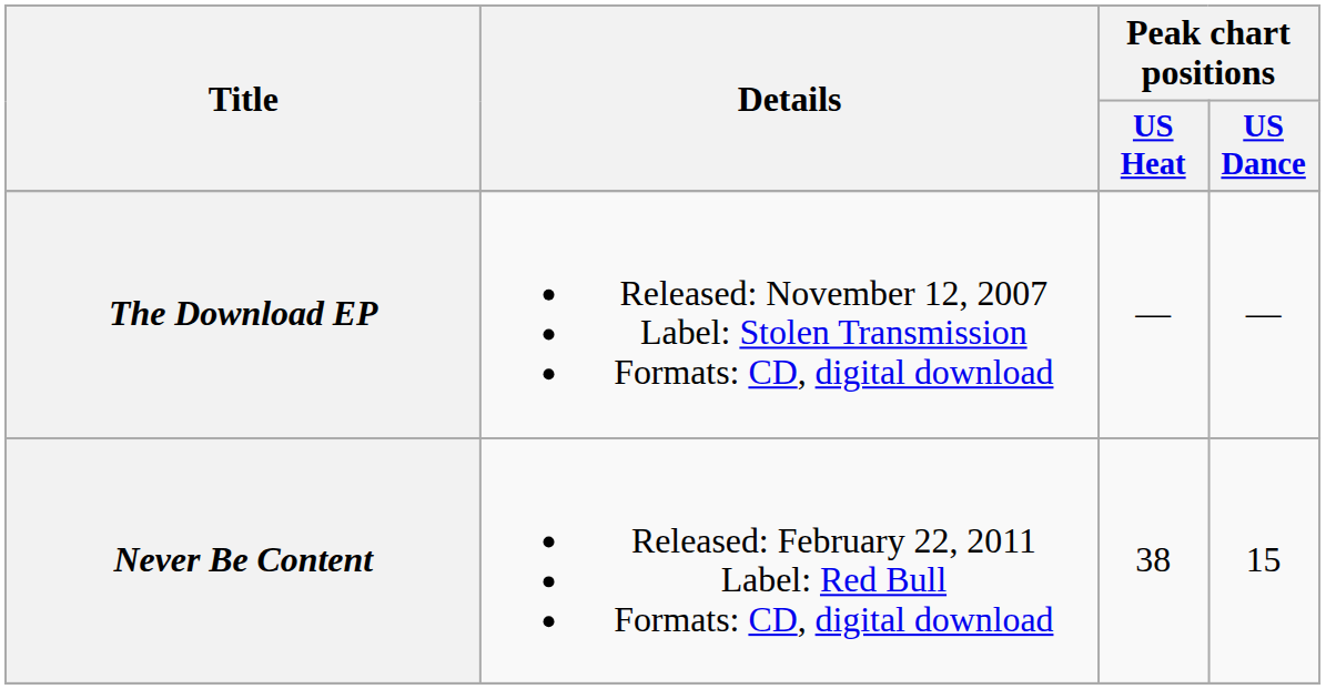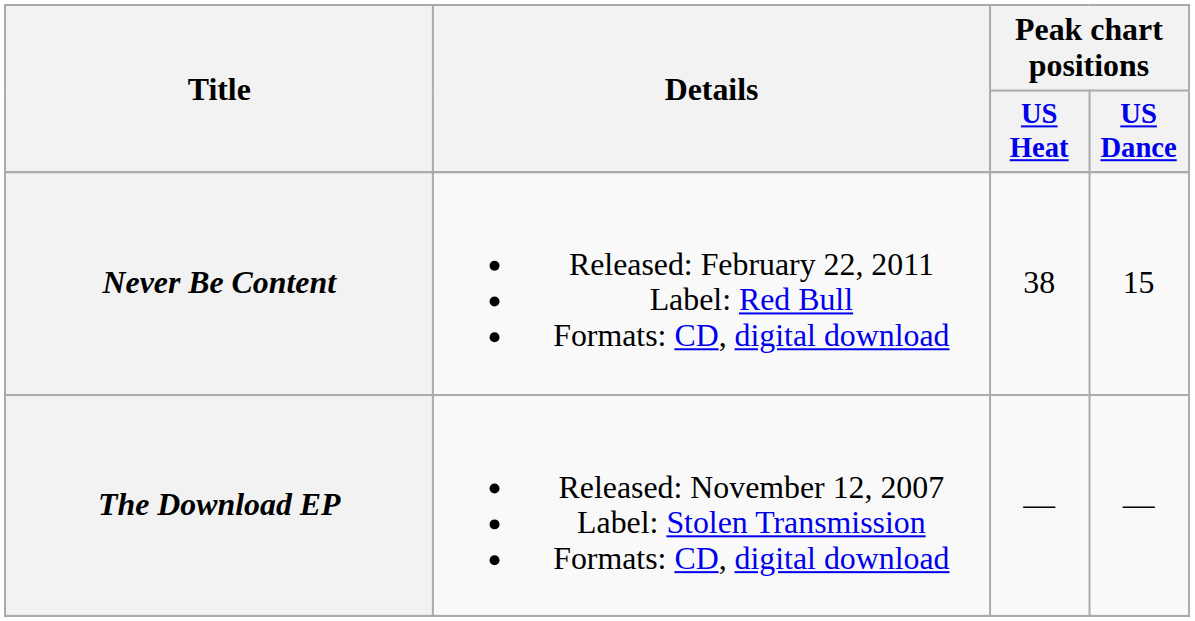 <table class="wikitable plainrowheaders" style="text-align:center;">
 <tr>
 <th scope="col" rowspan="2" style="width:13em;">Title</th>
 <th scope="col" rowspan="2" style="width:17em;">Details</th>
 <th scope="col" colspan="2">Peak chart positions</th>
 </tr>
 <tr>
 <th scope="col" style="width:3em;font-size:90%;"><a href='#'>US<br>Heat</a><br></th>
 <th scope="col" style="width:3em;font-size:90%;"><a href='#'>US<br>Dance</a><br></th>
 </tr>
 <tr style=font-size:smaller;>
 </tr>
 <tr>
+<th scope="row"><em>Never Be Content</em></th>
+<td><br><ul><li>Released: February 22, 2011</li><li>Label: <a href='#'>Red Bull</a></li><li>Formats: <a href='#'>CD</a>, <a href='#'>digital download</a></li></ul></td>
+<td style="text-align:center;">38</td>
+<td style="text-align:center;">15</td>
+</tr>
+<tr>
 <th scope="row"><em>The Download EP</em></th>
 <td><br><ul><li>Released: November 12, 2007</li><li>Label: <a href='#'>Stolen Transmission</a></li><li>Formats: <a href='#'>CD</a>, <a href='#'>digital download</a></li></ul></td>
 <td style="text-align:center;">—</td>
 <td style="text-align:center;">—</td>
 </tr>
 <tr>
-<th scope="row"><em>Never Be Content</em></th>
-<td><br><ul><li>Released: February 22, 2011</li><li>Label: <a href='#'>Red Bull</a></li><li>Formats: <a href='#'>CD</a>, <a href='#'>digital download</a></li></ul></td>
-<td style="text-align:center;">38</td>
-<td style="text-align:center;">15</td>
-</tr>
-<tr>
 </tr>
 </table>
